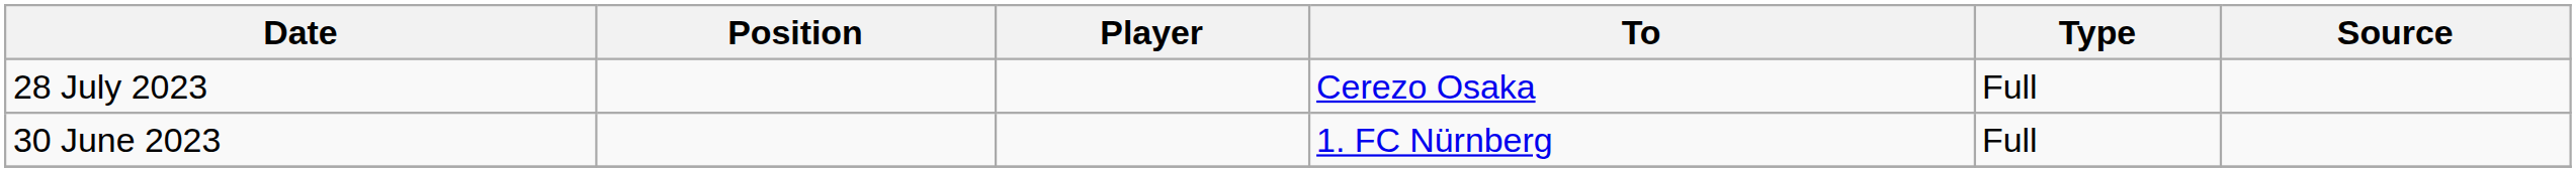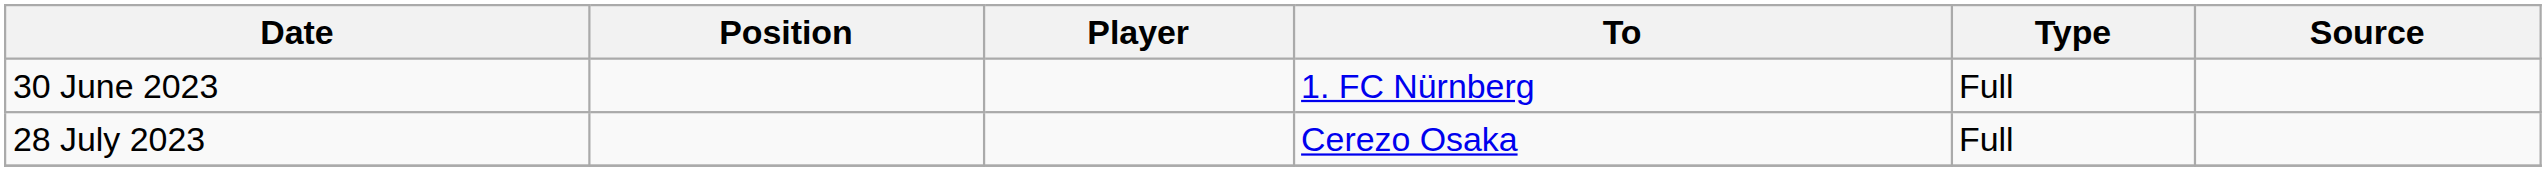 <table class="wikitable sortable" style="width:90%; text-align:center; font-size:95%; text-align:left;">
 <tr>
 <th>Date</th>
 <th>Position</th>
 <th>Player</th>
 <th>To</th>
 <th>Type</th>
 <th>Source</th>
 </tr>
 <tr>
+<td>30 June 2023</td>
+<td></td>
+<td></td>
+<td> <a href='#'>1. FC Nürnberg</a></td>
+<td>Full</td>
+<td></td>
+</tr>
+<tr>
 <td>28 July 2023</td>
 <td></td>
 <td></td>
 <td> <a href='#'>Cerezo Osaka</a></td>
 <td>Full</td>
 <td></td>
 </tr>
 <tr>
-<td>30 June 2023</td>
-<td></td>
-<td></td>
-<td> <a href='#'>1. FC Nürnberg</a></td>
-<td>Full</td>
-<td></td>
-</tr>
-<tr>
 </tr>
 </table>
